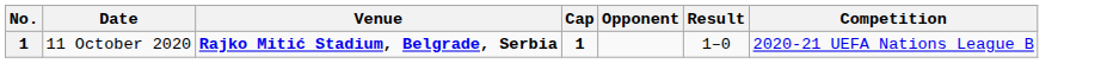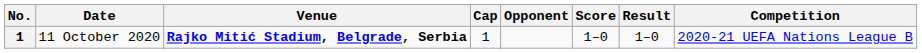 <table class="wikitable sortable plainrowheaders">
 <tr>
 <th scope=col>No.</th>
 <th scope=col>Date</th>
 <th scope=col>Venue</th>
 <th scope=col>Cap</th>
 <th scope=col>Opponent</th>
+<th scope=col>Score</th>
 <th scope=col>Result</th>
 <th scope=col>Competition</th>
 </tr>
 <tr>
 <th scope=row style=text-align:center>1</th>
 <td>11 October 2020</td>
 <td><strong><a href='#'>Rajko Mitić Stadium</a>, <a href='#'>Belgrade</a>, Serbia</strong></td>
-<td align=center><strong>1</strong></td>
+<td align=center>1</td>
 <td></td>
+<td align=center>1–0</td>
 <td align=center>1–0</td>
 <td><a href='#'>2020-21 UEFA Nations League B</a></td>
 </tr>
 </table>
